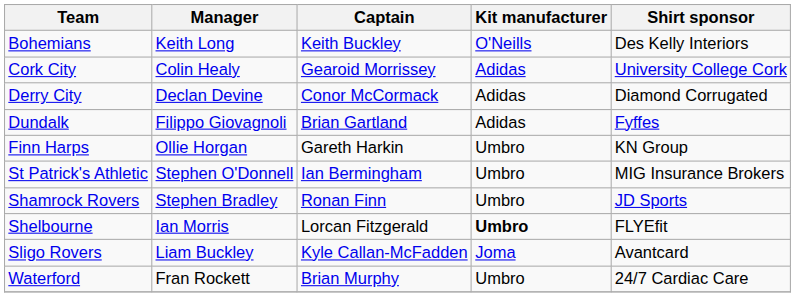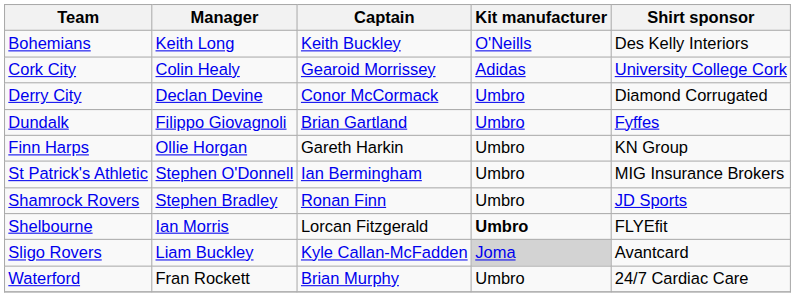 <table class="wikitable sortable" style="text-align: left;">
 <tr>
 <th>Team</th>
 <th>Manager</th>
 <th>Captain</th>
 <th>Kit manufacturer</th>
 <th>Shirt sponsor</th>
 </tr>
 <tr>
 <td><a href='#'>Bohemians</a></td>
 <td> <a href='#'>Keith Long</a></td>
 <td> <a href='#'>Keith Buckley</a></td>
 <td><a href='#'>O'Neills</a></td>
 <td>Des Kelly Interiors</td>
 </tr>
 <tr>
 <td><a href='#'>Cork City</a></td>
 <td> <a href='#'>Colin Healy</a></td>
 <td> <a href='#'>Gearoid Morrissey</a></td>
 <td><a href='#'>Adidas</a></td>
 <td><a href='#'>University College Cork</a></td>
 </tr>
 <tr>
 <td><a href='#'>Derry City</a></td>
 <td> <a href='#'>Declan Devine</a></td>
 <td> <a href='#'>Conor McCormack</a></td>
-<td>Adidas</td>
+<td><a href='#'>Umbro</a></td>
 <td>Diamond Corrugated</td>
 </tr>
 <tr>
 <td><a href='#'>Dundalk</a></td>
 <td> <a href='#'>Filippo Giovagnoli</a></td>
 <td> <a href='#'>Brian Gartland</a></td>
-<td>Adidas</td>
+<td><a href='#'>Umbro</a></td>
 <td><a href='#'>Fyffes</a></td>
 </tr>
 <tr>
 <td><a href='#'>Finn Harps</a></td>
 <td> <a href='#'>Ollie Horgan</a></td>
 <td> Gareth Harkin</td>
 <td>Umbro</td>
 <td>KN Group</td>
 </tr>
 <tr>
 <td><a href='#'>St Patrick's Athletic</a></td>
 <td> <a href='#'>Stephen O'Donnell</a></td>
 <td> <a href='#'>Ian Bermingham</a></td>
 <td>Umbro</td>
 <td>MIG Insurance Brokers</td>
 </tr>
 <tr>
 <td><a href='#'>Shamrock Rovers</a></td>
 <td> <a href='#'>Stephen Bradley</a></td>
 <td> <a href='#'>Ronan Finn</a></td>
 <td>Umbro</td>
 <td><a href='#'>JD Sports</a></td>
 </tr>
 <tr>
 <td><a href='#'>Shelbourne</a></td>
 <td> <a href='#'>Ian Morris</a></td>
 <td> Lorcan Fitzgerald</td>
 <td><strong>Umbro</strong></td>
 <td>FLYEfit</td>
 </tr>
 <tr>
 <td><a href='#'>Sligo Rovers</a></td>
 <td> <a href='#'>Liam Buckley</a></td>
 <td> <a href='#'>Kyle Callan-McFadden</a></td>
-<td><a href='#'>Joma</a></td>
+<td style="background: lightgrey;"><a href='#'>Joma</a></td>
 <td>Avantcard</td>
 </tr>
 <tr>
 <td><a href='#'>Waterford</a></td>
 <td> Fran Rockett</td>
 <td> <a href='#'>Brian Murphy</a></td>
 <td>Umbro</td>
 <td>24/7 Cardiac Care</td>
 </tr>
 <tr>
 </tr>
 </table>
